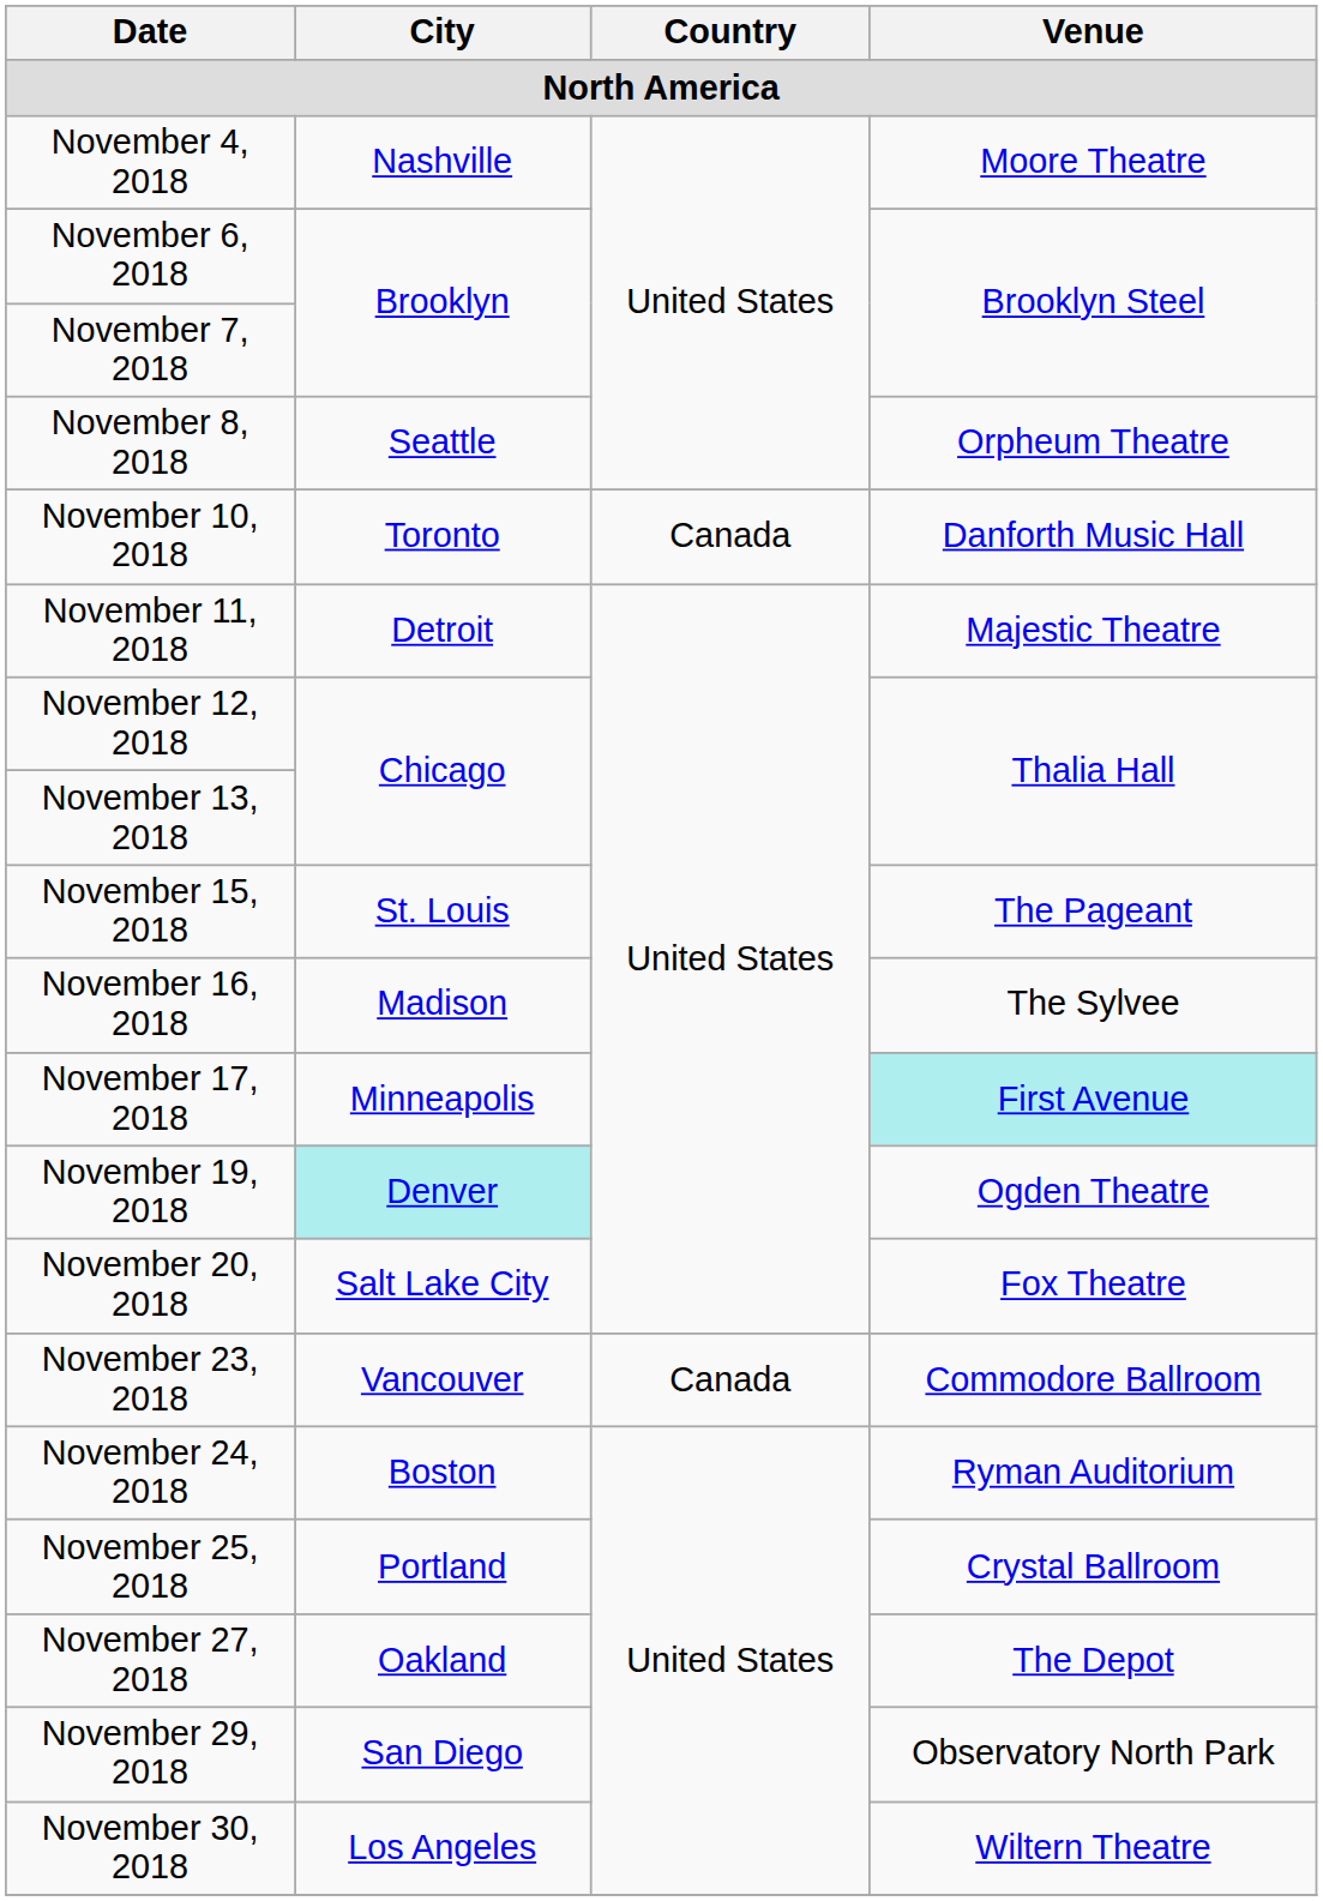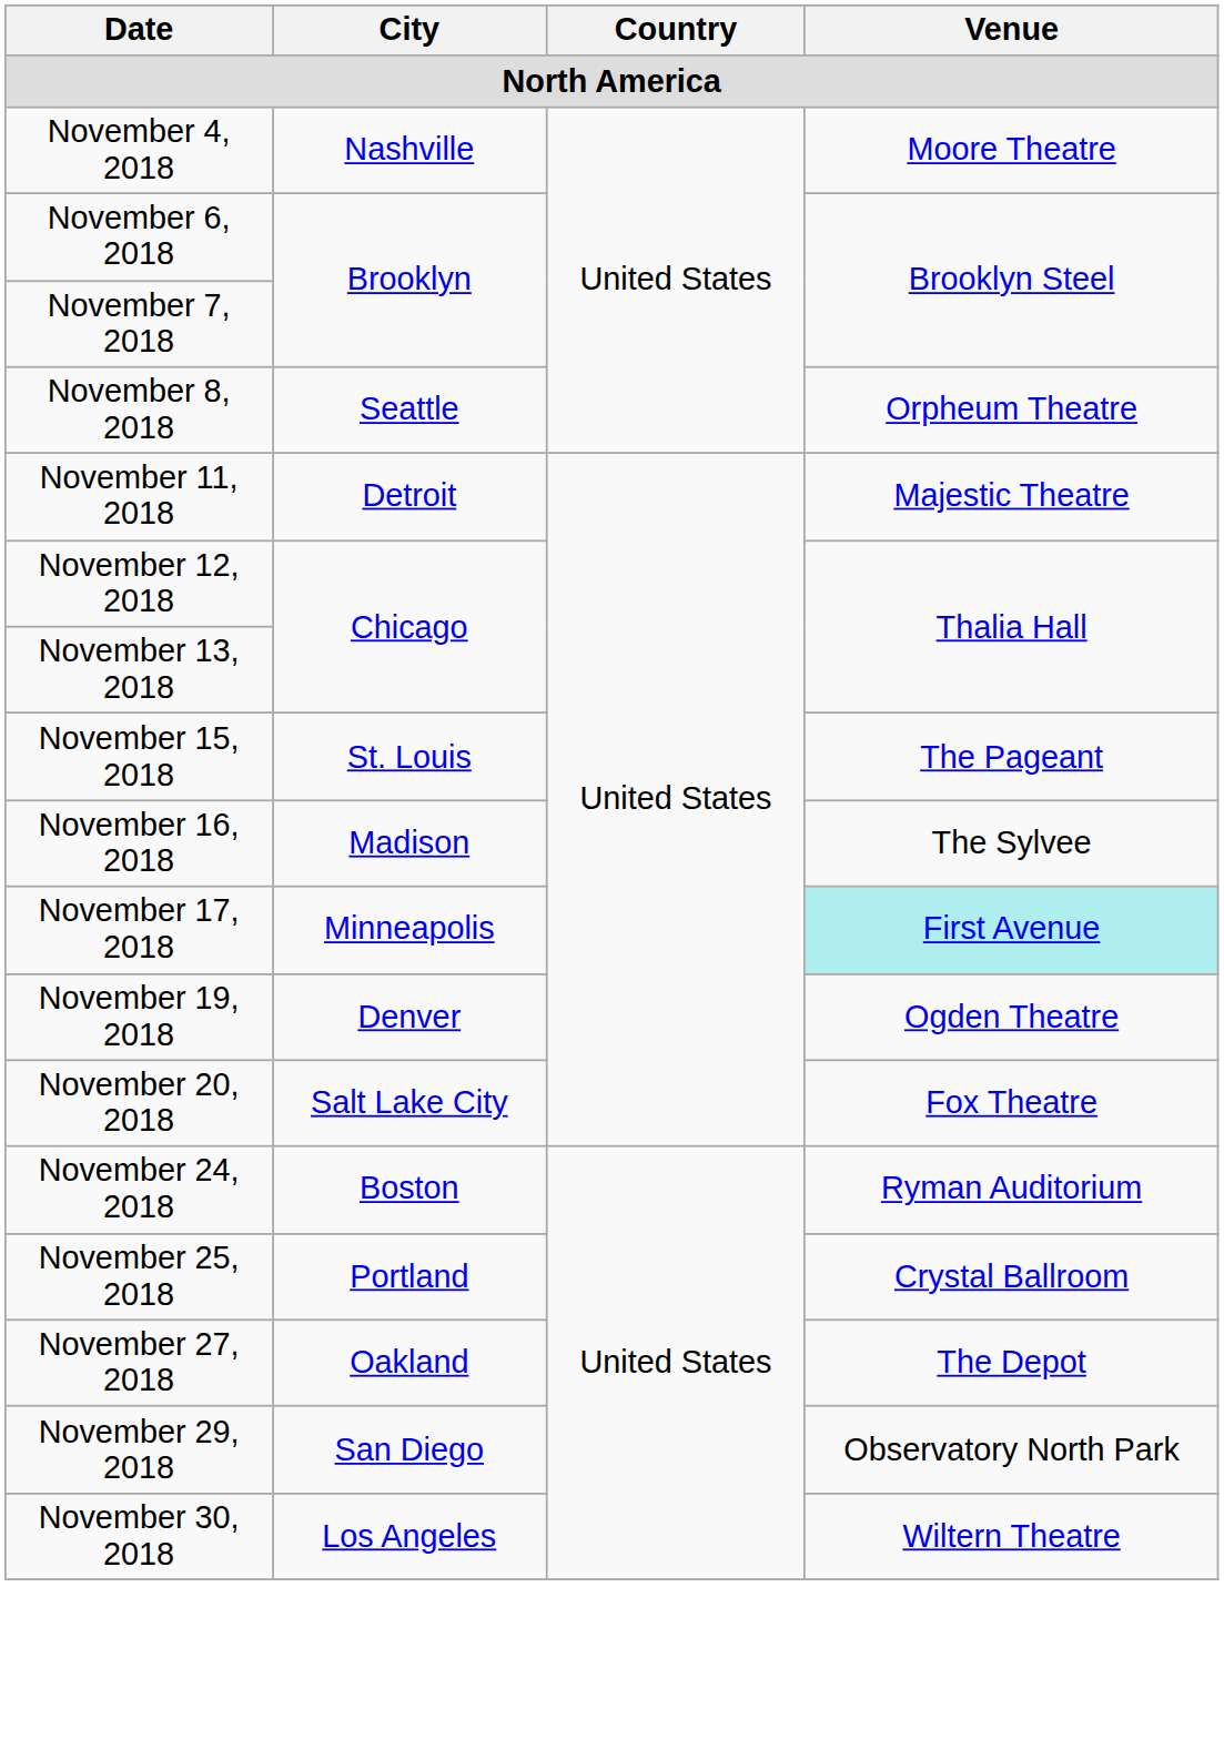 <table class="wikitable" style="text-align:center;">
 <tr>
 <th width="150">Date</th>
 <th width="150">City</th>
 <th width="150">Country</th>
 <th width="250">Venue</th>
 </tr>
 <tr bgcolor="#DDDDDD">
 <td colspan="4"><strong>North America</strong></td>
 </tr>
 <tr>
 <td>November 4, 2018</td>
 <td><a href='#'>Nashville</a></td>
 <td rowspan="4">United States</td>
 <td><a href='#'>Moore Theatre</a></td>
 </tr>
 <tr>
 <td>November 6, 2018</td>
 <td rowspan="2"><a href='#'>Brooklyn</a></td>
 <td rowspan="2"><a href='#'>Brooklyn Steel</a></td>
 </tr>
 <tr>
 <td>November 7, 2018</td>
 </tr>
 <tr>
 <td>November 8, 2018</td>
 <td><a href='#'>Seattle</a></td>
 <td><a href='#'>Orpheum Theatre</a></td>
-</tr>
-<tr>
-<td>November 10, 2018</td>
-<td><a href='#'>Toronto</a></td>
-<td rowspan="1">Canada</td>
-<td><a href='#'>Danforth Music Hall</a></td>
 </tr>
 <tr>
 <td>November 11, 2018</td>
 <td><a href='#'>Detroit</a></td>
 <td rowspan="8">United States</td>
 <td><a href='#'>Majestic Theatre</a></td>
 </tr>
 <tr>
 <td>November 12, 2018</td>
 <td rowspan="2"><a href='#'>Chicago</a></td>
 <td rowspan="2"><a href='#'>Thalia Hall</a></td>
 </tr>
 <tr>
 <td>November 13, 2018</td>
 </tr>
 <tr>
 <td>November 15, 2018</td>
 <td><a href='#'>St. Louis</a></td>
 <td><a href='#'>The Pageant</a></td>
 </tr>
 <tr>
 <td>November 16, 2018</td>
 <td><a href='#'>Madison</a></td>
 <td>The Sylvee</td>
 </tr>
 <tr>
 <td>November 17, 2018</td>
 <td><a href='#'>Minneapolis</a></td>
 <td style="background: paleturquoise;"><a href='#'>First Avenue</a></td>
 </tr>
 <tr>
 <td>November 19, 2018</td>
-<td style="background: paleturquoise;"><a href='#'>Denver</a></td>
+<td><a href='#'>Denver</a></td>
 <td><a href='#'>Ogden Theatre</a></td>
 </tr>
 <tr>
 <td>November 20, 2018</td>
 <td><a href='#'>Salt Lake City</a></td>
 <td><a href='#'>Fox Theatre</a></td>
-</tr>
-<tr>
-<td>November 23, 2018</td>
-<td><a href='#'>Vancouver</a></td>
-<td rowspan="1">Canada</td>
-<td><a href='#'>Commodore Ballroom</a></td>
 </tr>
 <tr>
 <td>November 24, 2018</td>
 <td><a href='#'>Boston</a></td>
 <td rowspan="5">United States</td>
 <td><a href='#'>Ryman Auditorium</a></td>
 </tr>
 <tr>
 <td>November 25, 2018</td>
 <td><a href='#'>Portland</a></td>
 <td><a href='#'>Crystal Ballroom</a></td>
 </tr>
 <tr>
 <td>November 27, 2018</td>
 <td><a href='#'>Oakland</a></td>
 <td><a href='#'>The Depot</a></td>
 </tr>
 <tr>
 <td>November 29, 2018</td>
 <td><a href='#'>San Diego</a></td>
 <td>Observatory North Park</td>
 </tr>
 <tr>
 <td>November 30, 2018</td>
 <td><a href='#'>Los Angeles</a></td>
 <td><a href='#'>Wiltern Theatre</a></td>
 </tr>
 <tr>
 </tr>
 </table>
